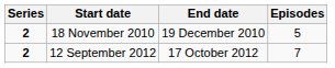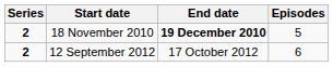 <table class="wikitable" style="text-align:center;">
 <tr>
 <th>Series</th>
 <th>Start date</th>
 <th>End date</th>
 <th>Episodes</th>
 </tr>
 <tr>
 <td><strong>2</strong></td>
 <td>18 November 2010</td>
-<td>19 December 2010</td>
+<td><strong>19 December 2010</strong></td>
 <td>5</td>
 </tr>
 <tr>
 <td><strong>2</strong></td>
 <td>12 September 2012</td>
 <td>17 October 2012</td>
-<td>7</td>
+<td>6</td>
 </tr>
 </table>
